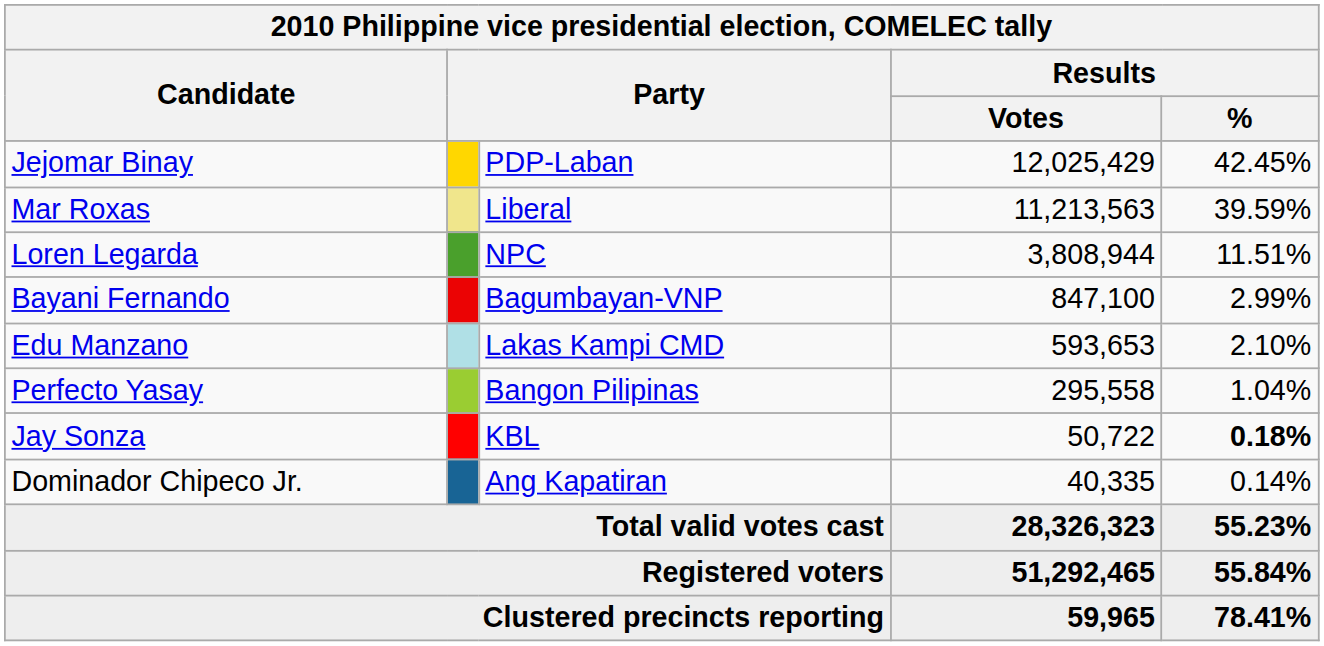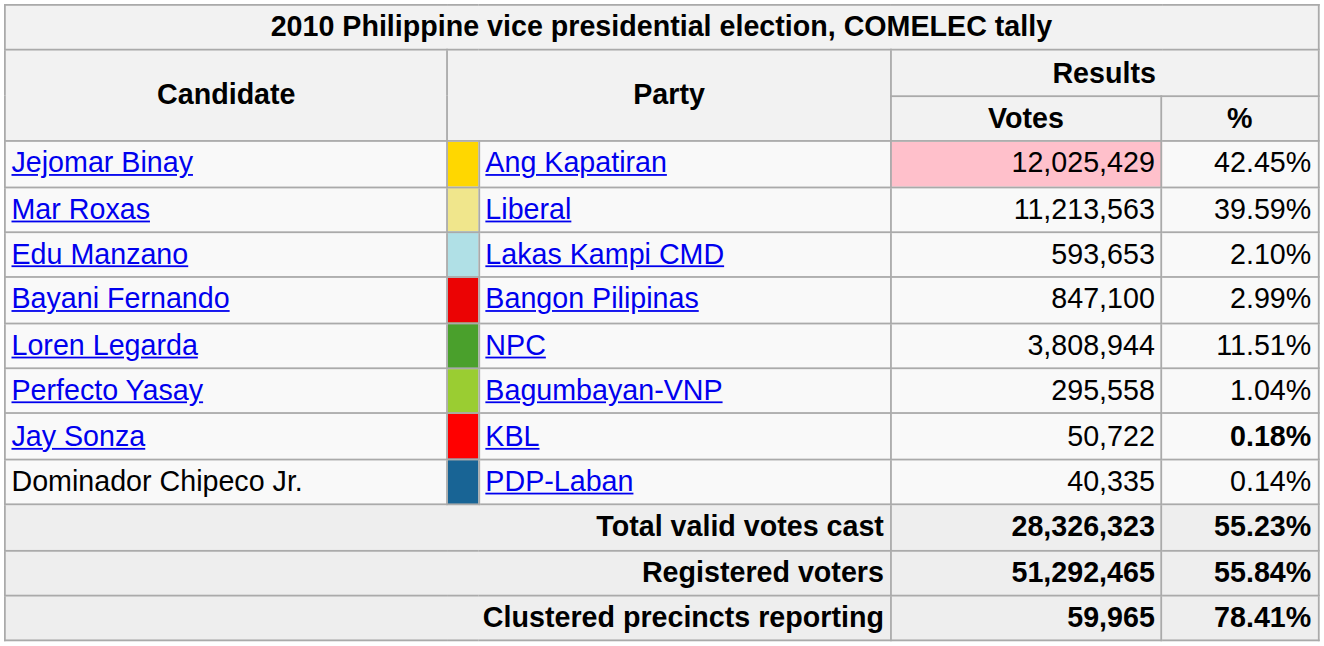 <table class="wikitable">
 <tr>
 <th colspan="5">2010 Philippine vice presidential election, COMELEC tally</th>
 </tr>
 <tr style="text-align:center;">
 <th style="width: 15em" rowspan="2">Candidate</th>
 <th colspan="2" rowspan="2" style="width: 15em">Party</th>
 <th style="width: 14em" colspan="2">Results</th>
 </tr>
 <tr style="text-align:center;">
 <th style="width: 9em">Votes</th>
 <th style="width: 5em">%</th>
 </tr>
 <tr>
 <td><a href='#'>Jejomar Binay</a></td>
 <th style="background:gold; width:3px;"></th>
-<td style="width: 130px"><a href='#'>PDP-Laban</a></td>
-<td style="text-align:right;">12,025,429</td>
+<td style="width: 130px"><a href='#'>Ang Kapatiran</a></td>
+<td style="background: pink; text-align:right;">12,025,429</td>
 <td style="text-align:right;">42.45%</td>
 </tr>
 <tr>
 <td><a href='#'>Mar Roxas</a></td>
 <th style="background:khaki; width:3px;"></th>
 <td style="width: 130px"><a href='#'>Liberal</a></td>
 <td style="text-align:right;">11,213,563</td>
 <td style="text-align:right;">39.59%</td>
 </tr>
 <tr>
+<td><a href='#'>Edu Manzano</a></td>
+<th style="background:#b0e0e6; width:3px;"></th>
+<td style="width: 130px"><a href='#'>Lakas Kampi CMD</a></td>
+<td style="text-align:right;">593,653</td>
+<td style="text-align:right;">2.10%</td>
+</tr>
+<tr>
+<td><a href='#'>Bayani Fernando</a></td>
+<th style="background:#eb0304; width:3px;"></th>
+<td style="width: 130px"><a href='#'>Bangon Pilipinas</a></td>
+<td style="text-align:right;">847,100</td>
+<td style="text-align:right;">2.99%</td>
+</tr>
+<tr>
 <td><a href='#'>Loren Legarda</a></td>
 <th style="background:#4aa02c; width:3px;"></th>
 <td style="width: 130px"><a href='#'>NPC</a></td>
 <td style="text-align:right;">3,808,944</td>
 <td style="text-align:right;">11.51%</td>
 </tr>
 <tr>
-<td><a href='#'>Bayani Fernando</a></td>
-<th style="background:#eb0304; width:3px;"></th>
-<td style="width: 130px"><a href='#'>Bagumbayan-VNP</a></td>
-<td style="text-align:right;">847,100</td>
-<td style="text-align:right;">2.99%</td>
-</tr>
-<tr>
-<td><a href='#'>Edu Manzano</a></td>
-<th style="background:#b0e0e6; width:3px;"></th>
-<td style="width: 130px"><a href='#'>Lakas Kampi CMD</a></td>
-<td style="text-align:right;">593,653</td>
-<td style="text-align:right;">2.10%</td>
-</tr>
-<tr>
 <td><a href='#'>Perfecto Yasay</a></td>
 <th style="background:#9acd32; width:3px;"></th>
-<td style="width: 130px"><a href='#'>Bangon Pilipinas</a></td>
+<td style="width: 130px"><a href='#'>Bagumbayan-VNP</a></td>
 <td style="text-align:right;">295,558</td>
 <td style="text-align:right;">1.04%</td>
 </tr>
 <tr>
 <td><a href='#'>Jay Sonza</a></td>
 <th style="background:#f00; width:3px;"></th>
 <td style="width: 130px"><a href='#'>KBL</a></td>
 <td style="text-align:right;">50,722</td>
 <td style="text-align:right;"><strong>0.18%</strong></td>
 </tr>
 <tr>
 <td>Dominador Chipeco Jr.</td>
 <th style="background:#186495; width:3px;"></th>
-<td style="width: 130px"><a href='#'>Ang Kapatiran</a></td>
+<td style="width: 130px"><a href='#'>PDP-Laban</a></td>
 <td style="text-align:right;">40,335</td>
 <td style="text-align:right;">0.14%</td>
 </tr>
 <tr style="background:#eee; text-align:right;">
 <td colspan="3"><strong>Total valid votes cast</strong></td>
 <td><strong>28,326,323</strong></td>
 <td><strong>55.23%</strong></td>
 </tr>
 <tr style="background:#eee; text-align:right;">
 <td colspan="3"><strong>Registered voters</strong></td>
 <td><strong>51,292,465</strong></td>
 <td><strong>55.84%</strong></td>
 </tr>
 <tr style="background:#eee; text-align:right;">
 <td colspan="3"><strong>Clustered precincts reporting</strong></td>
 <td><strong>59,965</strong></td>
 <td><strong>78.41%</strong></td>
 </tr>
 </table>
